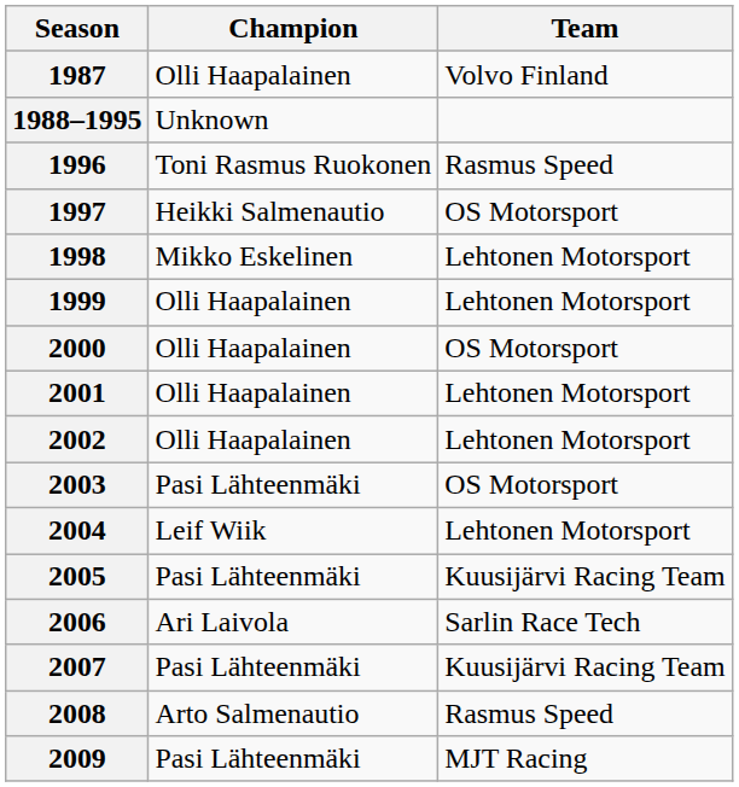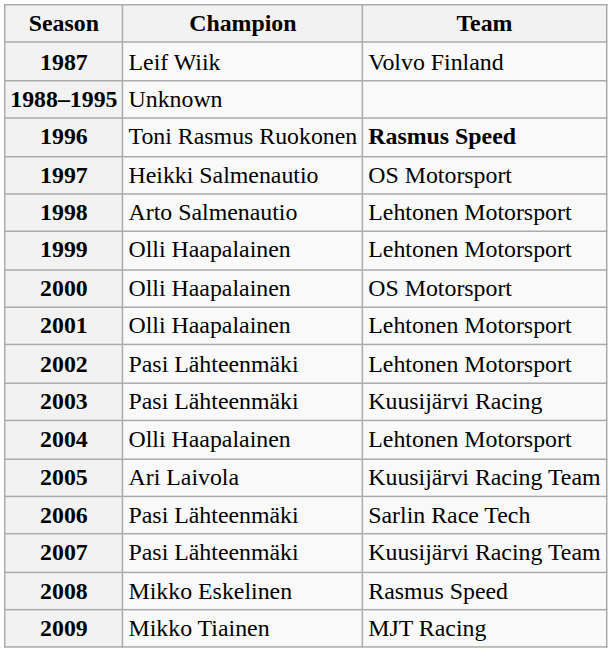 <table class="wikitable">
 <tr>
 <th>Season</th>
 <th>Champion</th>
 <th>Team</th>
 </tr>
 <tr>
 <th>1987</th>
-<td> Olli Haapalainen</td>
+<td> Leif Wiik</td>
 <td>Volvo Finland</td>
 </tr>
 <tr>
 <th>1988–1995</th>
 <td>Unknown</td>
 </tr>
 <tr>
 <th>1996</th>
 <td> Toni Rasmus Ruokonen</td>
-<td>Rasmus Speed</td>
+<td><strong>Rasmus Speed</strong></td>
 </tr>
 <tr>
 <th>1997</th>
 <td> Heikki Salmenautio</td>
 <td>OS Motorsport</td>
 </tr>
 <tr>
 <th>1998</th>
-<td> Mikko Eskelinen</td>
+<td> Arto Salmenautio</td>
 <td>Lehtonen Motorsport</td>
 </tr>
 <tr>
 <th>1999</th>
 <td> Olli Haapalainen</td>
 <td>Lehtonen Motorsport</td>
 </tr>
 <tr>
 <th>2000</th>
 <td> Olli Haapalainen</td>
 <td>OS Motorsport</td>
 </tr>
 <tr>
 <th>2001</th>
 <td> Olli Haapalainen</td>
 <td>Lehtonen Motorsport</td>
 </tr>
 <tr>
 <th>2002</th>
-<td> Olli Haapalainen</td>
+<td> Pasi Lähteenmäki</td>
 <td>Lehtonen Motorsport</td>
 </tr>
 <tr>
 <th>2003</th>
 <td> Pasi Lähteenmäki</td>
-<td>OS Motorsport</td>
+<td>Kuusijärvi Racing</td>
 </tr>
 <tr>
 <th>2004</th>
-<td> Leif Wiik</td>
+<td> Olli Haapalainen</td>
 <td>Lehtonen Motorsport</td>
 </tr>
 <tr>
 <th>2005</th>
-<td> Pasi Lähteenmäki</td>
+<td> Ari Laivola</td>
 <td>Kuusijärvi Racing Team</td>
 </tr>
 <tr>
 <th>2006</th>
-<td> Ari Laivola</td>
+<td> Pasi Lähteenmäki</td>
 <td>Sarlin Race Tech</td>
 </tr>
 <tr>
 <th>2007</th>
 <td> Pasi Lähteenmäki</td>
 <td>Kuusijärvi Racing Team</td>
 </tr>
 <tr>
 <th>2008</th>
-<td> Arto Salmenautio</td>
+<td> Mikko Eskelinen</td>
 <td>Rasmus Speed</td>
 </tr>
 <tr>
 <th>2009</th>
-<td> Pasi Lähteenmäki</td>
+<td> Mikko Tiainen</td>
 <td>MJT Racing</td>
 </tr>
 </table>
